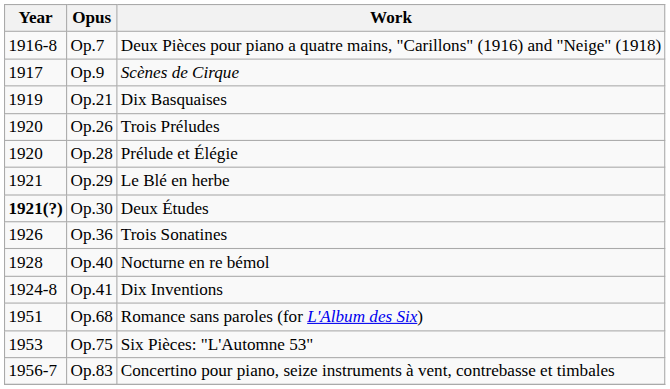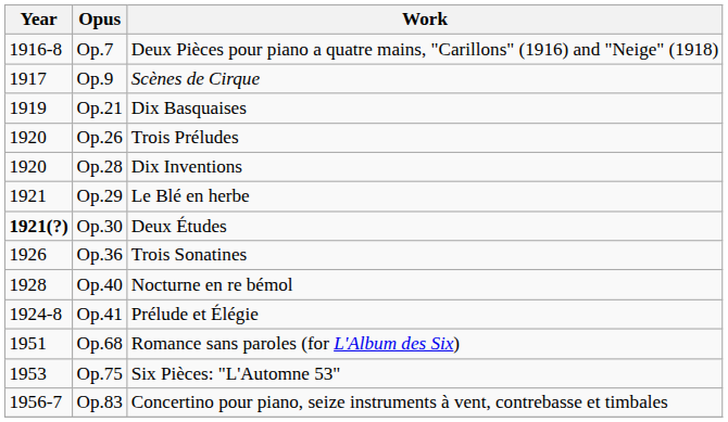 <table class="wikitable">
 <tr>
 <th>Year</th>
 <th>Opus</th>
 <th>Work</th>
 </tr>
 <tr>
 <td>1916-8</td>
 <td>Op.7</td>
 <td>Deux Pièces pour piano a quatre mains, "Carillons" (1916) and "Neige" (1918)</td>
 </tr>
 <tr>
 <td>1917</td>
 <td>Op.9</td>
 <td><em>Scènes de Cirque</em></td>
 </tr>
 <tr>
 <td>1919</td>
 <td>Op.21</td>
 <td>Dix Basquaises</td>
 </tr>
 <tr>
 <td>1920</td>
 <td>Op.26</td>
 <td>Trois Préludes</td>
 </tr>
 <tr>
 <td>1920</td>
 <td>Op.28</td>
-<td>Prélude et Élégie</td>
+<td>Dix Inventions</td>
 </tr>
 <tr>
 <td>1921</td>
 <td>Op.29</td>
 <td>Le Blé en herbe</td>
 </tr>
 <tr>
 <td><strong>1921(?)</strong></td>
 <td>Op.30</td>
 <td>Deux Études</td>
 </tr>
 <tr>
 <td>1926</td>
 <td>Op.36</td>
 <td>Trois Sonatines</td>
 </tr>
 <tr>
 <td>1928</td>
 <td>Op.40</td>
 <td>Nocturne en re bémol</td>
 </tr>
 <tr>
 <td>1924-8</td>
 <td>Op.41</td>
-<td>Dix Inventions</td>
+<td>Prélude et Élégie</td>
 </tr>
 <tr>
 <td>1951</td>
 <td>Op.68</td>
 <td>Romance sans paroles (for <em><a href='#'>L'Album des Six</a></em>)</td>
 </tr>
 <tr>
 <td>1953</td>
 <td>Op.75</td>
 <td>Six Pièces: "L'Automne 53"</td>
 </tr>
 <tr>
 <td>1956-7</td>
 <td>Op.83</td>
 <td>Concertino pour piano, seize instruments à vent, contrebasse et timbales</td>
 </tr>
 <tr>
 </tr>
 </table>
